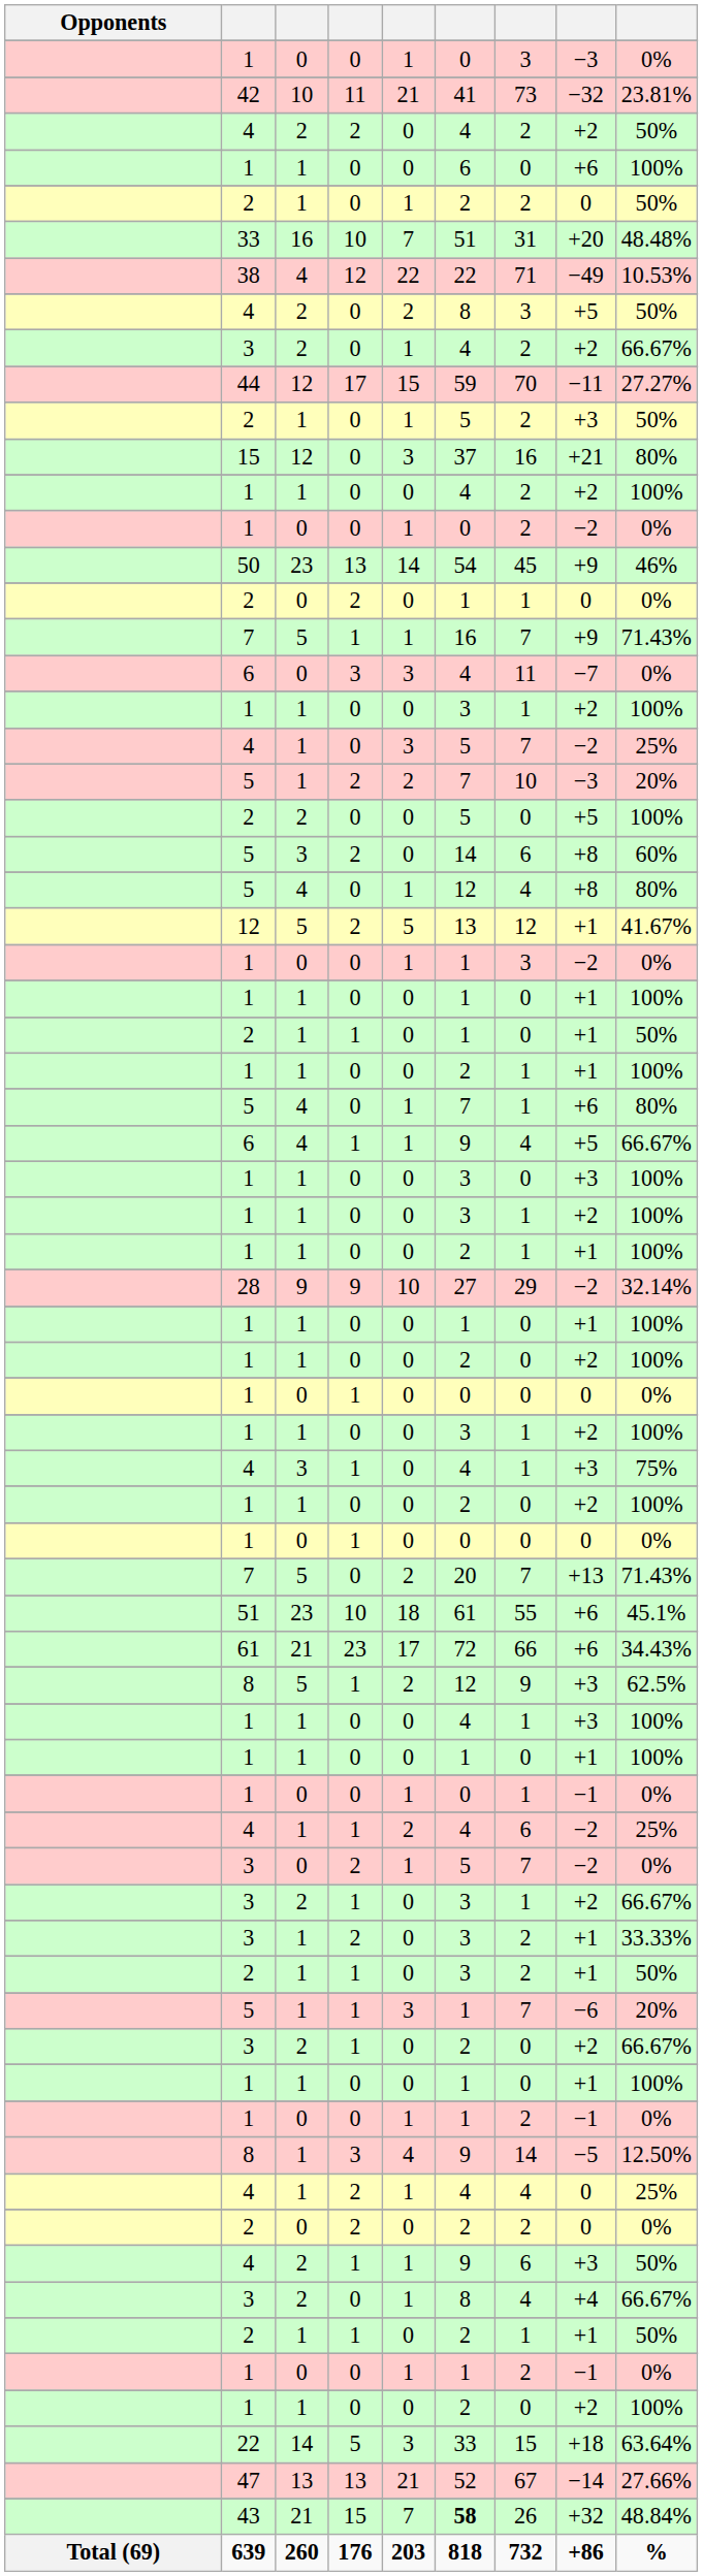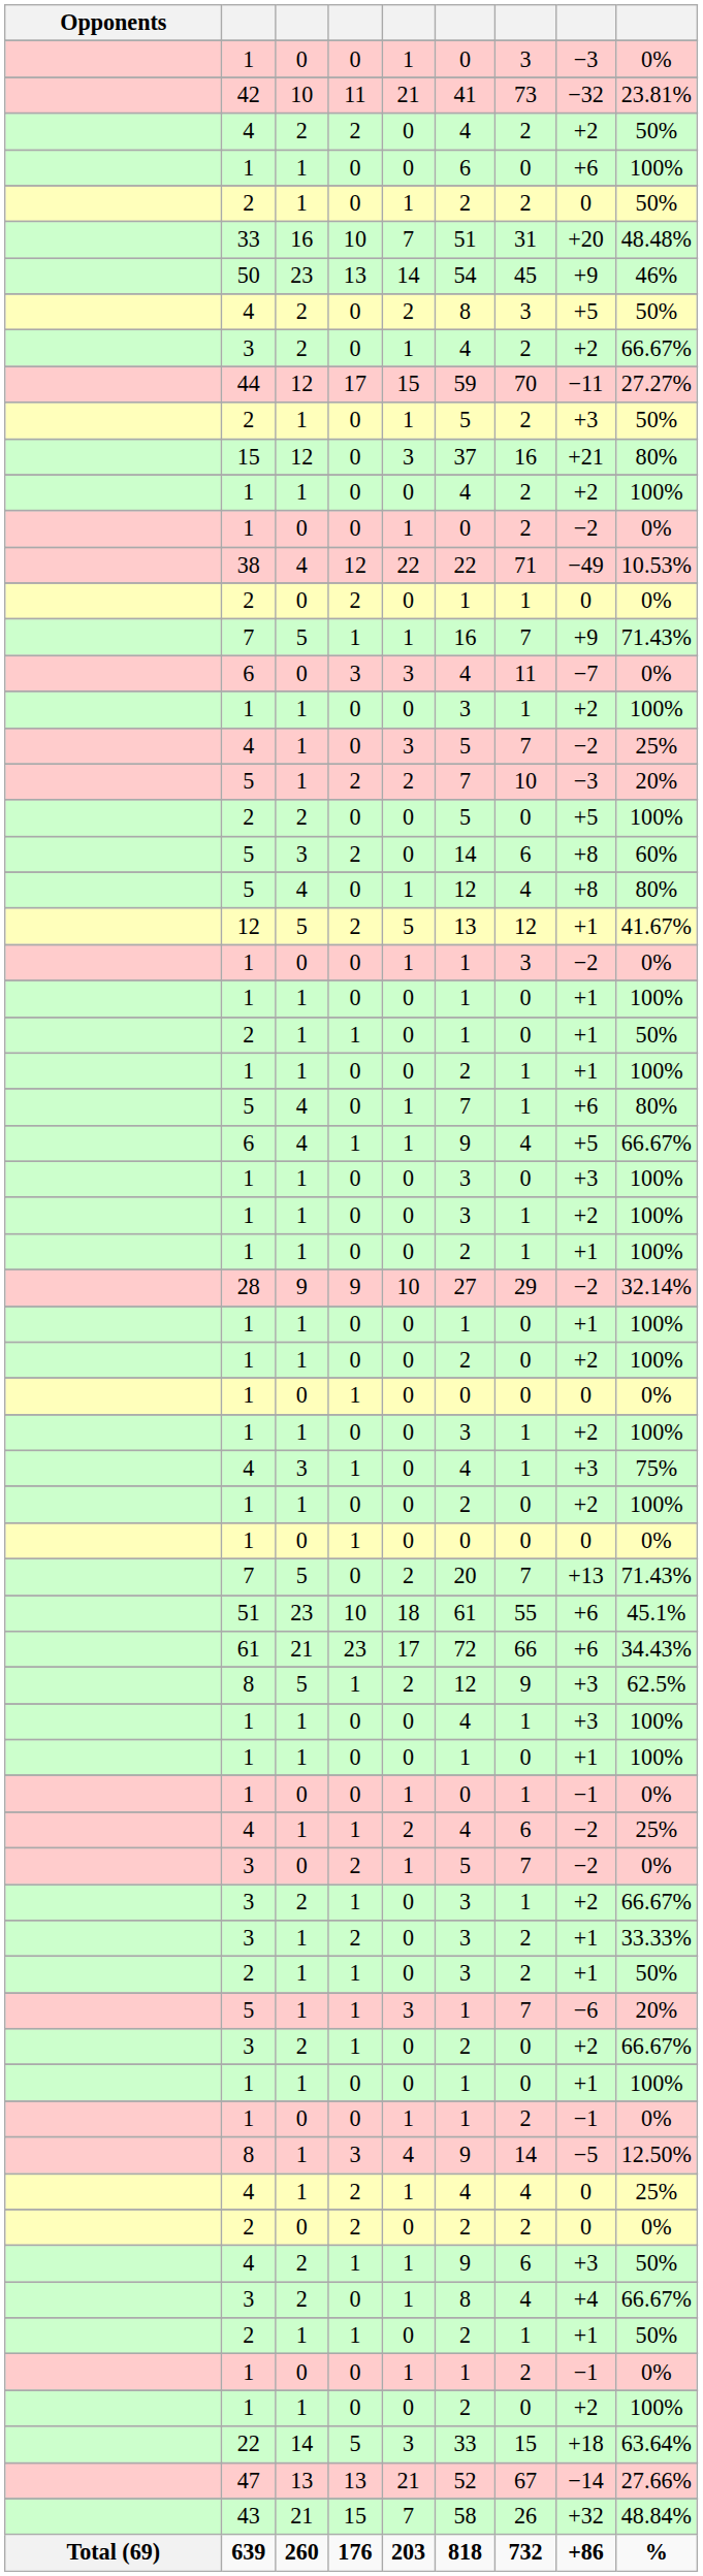 <table class="wikitable sortable collapsible collapsed" style="text-align: center; font-size: 100%;">
 <tr style="color:black;">
 <th style="width:145px;">Opponents</th>
 <th width=30></th>
 <th width=30></th>
 <th width=30></th>
 <th width=30></th>
 <th width=35></th>
 <th width=35></th>
 <th width=35></th>
 <th width=35></th>
 </tr>
 <tr>
 </tr>
 <tr style="background-color:#fcc">
 <td style="text-align:left;"></td>
 <td>1</td>
 <td>0</td>
 <td>0</td>
 <td>1</td>
 <td>0</td>
 <td>3</td>
 <td>−3</td>
 <td>0%</td>
 </tr>
 <tr>
 </tr>
 <tr style="background-color:#fcc">
 <td style="text-align:left;"></td>
 <td>42</td>
 <td>10</td>
 <td>11</td>
 <td>21</td>
 <td>41</td>
 <td>73</td>
 <td>−32</td>
 <td>23.81%</td>
 </tr>
 <tr>
 </tr>
 <tr style="background-color:#cfc">
 <td style="text-align:left;"></td>
 <td>4</td>
 <td>2</td>
 <td>2</td>
 <td>0</td>
 <td>4</td>
 <td>2</td>
 <td>+2</td>
 <td>50%</td>
 </tr>
 <tr>
 </tr>
 <tr style="background-color:#cfc">
 <td style="text-align:left;"></td>
 <td>1</td>
 <td>1</td>
 <td>0</td>
 <td>0</td>
 <td>6</td>
 <td>0</td>
 <td>+6</td>
 <td>100%</td>
 </tr>
 <tr>
 </tr>
 <tr style="background-color:#ffffbb">
 <td style="text-align:left;"></td>
 <td>2</td>
 <td>1</td>
 <td>0</td>
 <td>1</td>
 <td>2</td>
 <td>2</td>
 <td>0</td>
 <td>50%</td>
 </tr>
 <tr>
 </tr>
 <tr style="background-color:#cfc">
 <td style="text-align:left;"></td>
 <td>33</td>
 <td>16</td>
 <td>10</td>
 <td>7</td>
 <td>51</td>
 <td>31</td>
 <td>+20</td>
 <td>48.48%</td>
 </tr>
 <tr>
 </tr>
-<tr style="background-color:#fcc">
+<tr style="background-color:#cfc">
 <td style="text-align:left;"></td>
-<td>38</td>
-<td>4</td>
-<td>12</td>
-<td>22</td>
-<td>22</td>
-<td>71</td>
-<td>−49</td>
-<td>10.53%</td>
+<td>50</td>
+<td>23</td>
+<td>13</td>
+<td>14</td>
+<td>54</td>
+<td>45</td>
+<td>+9</td>
+<td>46%</td>
 </tr>
 <tr>
 </tr>
 <tr style="background-color:#ffffbb">
 <td style="text-align:left;"></td>
 <td>4</td>
 <td>2</td>
 <td>0</td>
 <td>2</td>
 <td>8</td>
 <td>3</td>
 <td>+5</td>
 <td>50%</td>
 </tr>
 <tr>
 </tr>
 <tr style="background-color:#cfc">
 <td style="text-align:left;"></td>
 <td>3</td>
 <td>2</td>
 <td>0</td>
 <td>1</td>
 <td>4</td>
 <td>2</td>
 <td>+2</td>
 <td>66.67%</td>
 </tr>
 <tr>
 </tr>
 <tr style="background-color:#fcc">
 <td style="text-align:left;"></td>
 <td>44</td>
 <td>12</td>
 <td>17</td>
 <td>15</td>
 <td>59</td>
 <td>70</td>
 <td>−11</td>
 <td>27.27%</td>
 </tr>
 <tr>
 </tr>
 <tr style="background-color:#ffffbb">
 <td style="text-align:left;"></td>
 <td>2</td>
 <td>1</td>
 <td>0</td>
 <td>1</td>
 <td>5</td>
 <td>2</td>
 <td>+3</td>
 <td>50%</td>
 </tr>
 <tr>
 </tr>
 <tr style="background-color:#cfc">
 <td style="text-align:left;"></td>
 <td>15</td>
 <td>12</td>
 <td>0</td>
 <td>3</td>
 <td>37</td>
 <td>16</td>
 <td>+21</td>
 <td>80%</td>
 </tr>
 <tr>
 </tr>
 <tr style="background-color:#cfc">
 <td style="text-align:left;"></td>
 <td>1</td>
 <td>1</td>
 <td>0</td>
 <td>0</td>
 <td>4</td>
 <td>2</td>
 <td>+2</td>
 <td>100%</td>
 </tr>
 <tr>
 </tr>
 <tr style="background-color:#fcc">
 <td style="text-align:left;"><em></em></td>
 <td>1</td>
 <td>0</td>
 <td>0</td>
 <td>1</td>
 <td>0</td>
 <td>2</td>
 <td>−2</td>
 <td>0%</td>
 </tr>
 <tr>
 </tr>
-<tr style="background-color:#cfc">
+<tr style="background-color:#fcc">
 <td style="text-align:left;"></td>
-<td>50</td>
-<td>23</td>
-<td>13</td>
-<td>14</td>
-<td>54</td>
-<td>45</td>
-<td>+9</td>
-<td>46%</td>
+<td>38</td>
+<td>4</td>
+<td>12</td>
+<td>22</td>
+<td>22</td>
+<td>71</td>
+<td>−49</td>
+<td>10.53%</td>
 </tr>
 <tr>
 </tr>
 <tr style="background-color:#ffffbb">
 <td style="text-align:left;"></td>
 <td>2</td>
 <td>0</td>
 <td>2</td>
 <td>0</td>
 <td>1</td>
 <td>1</td>
 <td>0</td>
 <td>0%</td>
 </tr>
 <tr>
 </tr>
 <tr style="background-color:#cfc">
 <td style="text-align:left;"></td>
 <td>7</td>
 <td>5</td>
 <td>1</td>
 <td>1</td>
 <td>16</td>
 <td>7</td>
 <td>+9</td>
 <td>71.43%</td>
 </tr>
 <tr>
 </tr>
 <tr style="background-color:#fcc">
 <td style="text-align:left;"></td>
 <td>6</td>
 <td>0</td>
 <td>3</td>
 <td>3</td>
 <td>4</td>
 <td>11</td>
 <td>−7</td>
 <td>0%</td>
 </tr>
 <tr>
 </tr>
 <tr style="background-color:#cfc">
 <td style="text-align:left;"></td>
 <td>1</td>
 <td>1</td>
 <td>0</td>
 <td>0</td>
 <td>3</td>
 <td>1</td>
 <td>+2</td>
 <td>100%</td>
 </tr>
 <tr>
 </tr>
 <tr style="background-color:#fcc">
 <td style="text-align:left;"></td>
 <td>4</td>
 <td>1</td>
 <td>0</td>
 <td>3</td>
 <td>5</td>
 <td>7</td>
 <td>−2</td>
 <td>25%</td>
 </tr>
 <tr>
 </tr>
 <tr style="background-color:#fcc">
 <td style="text-align:left;"></td>
 <td>5</td>
 <td>1</td>
 <td>2</td>
 <td>2</td>
 <td>7</td>
 <td>10</td>
 <td>−3</td>
 <td>20%</td>
 </tr>
 <tr>
 </tr>
 <tr style="background-color:#cfc">
 <td style="text-align:left;"></td>
 <td>2</td>
 <td>2</td>
 <td>0</td>
 <td>0</td>
 <td>5</td>
 <td>0</td>
 <td>+5</td>
 <td>100%</td>
 </tr>
 <tr>
 </tr>
 <tr style="background-color:#cfc">
 <td style="text-align:left;"></td>
 <td>5</td>
 <td>3</td>
 <td>2</td>
 <td>0</td>
 <td>14</td>
 <td>6</td>
 <td>+8</td>
 <td>60%</td>
 </tr>
 <tr>
 </tr>
 <tr style="background-color:#cfc">
 <td style="text-align:left;"></td>
 <td>5</td>
 <td>4</td>
 <td>0</td>
 <td>1</td>
 <td>12</td>
 <td>4</td>
 <td>+8</td>
 <td>80%</td>
 </tr>
 <tr>
 </tr>
 <tr style="background-color:#ffffbb">
 <td style="text-align:left;"></td>
 <td>12</td>
 <td>5</td>
 <td>2</td>
 <td>5</td>
 <td>13</td>
 <td>12</td>
 <td>+1</td>
 <td>41.67%</td>
 </tr>
 <tr>
 </tr>
 <tr style="background-color:#fcc">
 <td style="text-align:left;"></td>
 <td>1</td>
 <td>0</td>
 <td>0</td>
 <td>1</td>
 <td>1</td>
 <td>3</td>
 <td>−2</td>
 <td>0%</td>
 </tr>
 <tr>
 </tr>
 <tr style="background-color:#cfc">
 <td style="text-align:left;"></td>
 <td>1</td>
 <td>1</td>
 <td>0</td>
 <td>0</td>
 <td>1</td>
 <td>0</td>
 <td>+1</td>
 <td>100%</td>
 </tr>
 <tr>
 </tr>
 <tr style="background-color:#cfc">
 <td style="text-align:left;"></td>
 <td>2</td>
 <td>1</td>
 <td>1</td>
 <td>0</td>
 <td>1</td>
 <td>0</td>
 <td>+1</td>
 <td>50%</td>
 </tr>
 <tr>
 </tr>
 <tr style="background-color:#cfc">
 <td style="text-align:left;"></td>
 <td>1</td>
 <td>1</td>
 <td>0</td>
 <td>0</td>
 <td>2</td>
 <td>1</td>
 <td>+1</td>
 <td>100%</td>
 </tr>
 <tr>
 </tr>
 <tr style="background-color:#cfc">
 <td style="text-align:left;"></td>
 <td>5</td>
 <td>4</td>
 <td>0</td>
 <td>1</td>
 <td>7</td>
 <td>1</td>
 <td>+6</td>
 <td>80%</td>
 </tr>
 <tr>
 </tr>
 <tr style="background-color:#cfc">
 <td style="text-align:left;"></td>
 <td>6</td>
 <td>4</td>
 <td>1</td>
 <td>1</td>
 <td>9</td>
 <td>4</td>
 <td>+5</td>
 <td>66.67%</td>
 </tr>
 <tr>
 </tr>
 <tr style="background-color:#cfc">
 <td style="text-align:left;"></td>
 <td>1</td>
 <td>1</td>
 <td>0</td>
 <td>0</td>
 <td>3</td>
 <td>0</td>
 <td>+3</td>
 <td>100%</td>
 </tr>
 <tr>
 </tr>
 <tr style="background-color:#cfc">
 <td style="text-align:left;"></td>
 <td>1</td>
 <td>1</td>
 <td>0</td>
 <td>0</td>
 <td>3</td>
 <td>1</td>
 <td>+2</td>
 <td>100%</td>
 </tr>
 <tr>
 </tr>
 <tr style="background-color:#cfc">
 <td style="text-align:left;"></td>
 <td>1</td>
 <td>1</td>
 <td>0</td>
 <td>0</td>
 <td>2</td>
 <td>1</td>
 <td>+1</td>
 <td>100%</td>
 </tr>
 <tr>
 </tr>
 <tr style="background-color:#fcc">
 <td style="text-align:left;"></td>
 <td>28</td>
 <td>9</td>
 <td>9</td>
 <td>10</td>
 <td>27</td>
 <td>29</td>
 <td>−2</td>
 <td>32.14%</td>
 </tr>
 <tr>
 </tr>
 <tr style="background-color:#cfc">
 <td style="text-align:left;"></td>
 <td>1</td>
 <td>1</td>
 <td>0</td>
 <td>0</td>
 <td>1</td>
 <td>0</td>
 <td>+1</td>
 <td>100%</td>
 </tr>
 <tr>
 </tr>
 <tr style="background-color:#cfc">
 <td style="text-align:left;"></td>
 <td>1</td>
 <td>1</td>
 <td>0</td>
 <td>0</td>
 <td>2</td>
 <td>0</td>
 <td>+2</td>
 <td>100%</td>
 </tr>
 <tr>
 </tr>
 <tr style="background-color:#ffffbb">
 <td style="text-align:left;"></td>
 <td>1</td>
 <td>0</td>
 <td>1</td>
 <td>0</td>
 <td>0</td>
 <td>0</td>
 <td>0</td>
 <td>0%</td>
 </tr>
 <tr>
 </tr>
 <tr style="background-color:#cfc">
 <td style="text-align:left;"></td>
 <td>1</td>
 <td>1</td>
 <td>0</td>
 <td>0</td>
 <td>3</td>
 <td>1</td>
 <td>+2</td>
 <td>100%</td>
 </tr>
 <tr>
 </tr>
 <tr style="background-color:#cfc">
 <td style="text-align:left;"></td>
 <td>4</td>
 <td>3</td>
 <td>1</td>
 <td>0</td>
 <td>4</td>
 <td>1</td>
 <td>+3</td>
 <td>75%</td>
 </tr>
 <tr>
 </tr>
 <tr style="background-color:#cfc">
 <td style="text-align:left;"></td>
 <td>1</td>
 <td>1</td>
 <td>0</td>
 <td>0</td>
 <td>2</td>
 <td>0</td>
 <td>+2</td>
 <td>100%</td>
 </tr>
 <tr>
 </tr>
 <tr style="background-color:#ffffbb">
 <td style="text-align:left;"></td>
 <td>1</td>
 <td>0</td>
 <td>1</td>
 <td>0</td>
 <td>0</td>
 <td>0</td>
 <td>0</td>
 <td>0%</td>
 </tr>
 <tr>
 </tr>
 <tr style="background-color:#cfc">
 <td style="text-align:left;"></td>
 <td>7</td>
 <td>5</td>
 <td>0</td>
 <td>2</td>
 <td>20</td>
 <td>7</td>
 <td>+13</td>
 <td>71.43%</td>
 </tr>
 <tr>
 </tr>
 <tr style="background-color:#cfc">
 <td style="text-align:left;"></td>
 <td>51</td>
 <td>23</td>
 <td>10</td>
 <td>18</td>
 <td>61</td>
 <td>55</td>
 <td>+6</td>
 <td>45.1%</td>
 </tr>
 <tr>
 </tr>
 <tr style="background-color:#cfc">
 <td style="text-align:left;"></td>
 <td>61</td>
 <td>21</td>
 <td>23</td>
 <td>17</td>
 <td>72</td>
 <td>66</td>
 <td>+6</td>
 <td>34.43%</td>
 </tr>
 <tr>
 </tr>
 <tr style="background-color:#cfc">
 <td style="text-align:left;"></td>
 <td>8</td>
 <td>5</td>
 <td>1</td>
 <td>2</td>
 <td>12</td>
 <td>9</td>
 <td>+3</td>
 <td>62.5%</td>
 </tr>
 <tr>
 </tr>
 <tr style="background-color:#cfc">
 <td style="text-align:left;"></td>
 <td>1</td>
 <td>1</td>
 <td>0</td>
 <td>0</td>
 <td>4</td>
 <td>1</td>
 <td>+3</td>
 <td>100%</td>
 </tr>
 <tr>
 </tr>
 <tr style="background-color:#cfc">
 <td style="text-align:left;"></td>
 <td>1</td>
 <td>1</td>
 <td>0</td>
 <td>0</td>
 <td>1</td>
 <td>0</td>
 <td>+1</td>
 <td>100%</td>
 </tr>
 <tr>
 </tr>
 <tr style="background-color:#fcc">
 <td style="text-align:left;"></td>
 <td>1</td>
 <td>0</td>
 <td>0</td>
 <td>1</td>
 <td>0</td>
 <td>1</td>
 <td>−1</td>
 <td>0%</td>
 </tr>
 <tr>
 </tr>
 <tr style="background-color:#fcc">
 <td style="text-align:left;"></td>
 <td>4</td>
 <td>1</td>
 <td>1</td>
 <td>2</td>
 <td>4</td>
 <td>6</td>
 <td>−2</td>
 <td>25%</td>
 </tr>
 <tr>
 </tr>
 <tr style="background-color:#fcc">
 <td style="text-align:left;"></td>
 <td>3</td>
 <td>0</td>
 <td>2</td>
 <td>1</td>
 <td>5</td>
 <td>7</td>
 <td>−2</td>
 <td>0%</td>
 </tr>
 <tr>
 </tr>
 <tr style="background-color:#cfc">
 <td style="text-align:left;"></td>
 <td>3</td>
 <td>2</td>
 <td>1</td>
 <td>0</td>
 <td>3</td>
 <td>1</td>
 <td>+2</td>
 <td>66.67%</td>
 </tr>
 <tr>
 </tr>
 <tr style="background-color:#cfc">
 <td style="text-align:left;"></td>
 <td>3</td>
 <td>1</td>
 <td>2</td>
 <td>0</td>
 <td>3</td>
 <td>2</td>
 <td>+1</td>
 <td>33.33%</td>
 </tr>
 <tr>
 </tr>
 <tr style="background-color:#cfc">
 <td style="text-align:left;"></td>
 <td>2</td>
 <td>1</td>
 <td>1</td>
 <td>0</td>
 <td>3</td>
 <td>2</td>
 <td>+1</td>
 <td>50%</td>
 </tr>
 <tr>
 </tr>
 <tr style="background-color:#fcc">
 <td style="text-align:left;"></td>
 <td>5</td>
 <td>1</td>
 <td>1</td>
 <td>3</td>
 <td>1</td>
 <td>7</td>
 <td>−6</td>
 <td>20%</td>
 </tr>
 <tr>
 </tr>
 <tr style="background-color:#cfc">
 <td style="text-align:left;"></td>
 <td>3</td>
 <td>2</td>
 <td>1</td>
 <td>0</td>
 <td>2</td>
 <td>0</td>
 <td>+2</td>
 <td>66.67%</td>
 </tr>
 <tr>
 </tr>
 <tr style="background-color:#cfc">
 <td style="text-align:left;"></td>
 <td>1</td>
 <td>1</td>
 <td>0</td>
 <td>0</td>
 <td>1</td>
 <td>0</td>
 <td>+1</td>
 <td>100%</td>
 </tr>
 <tr>
 </tr>
 <tr style="background-color:#fcc">
 <td style="text-align:left;"></td>
 <td>1</td>
 <td>0</td>
 <td>0</td>
 <td>1</td>
 <td>1</td>
 <td>2</td>
 <td>−1</td>
 <td>0%</td>
 </tr>
 <tr>
 </tr>
 <tr style="background-color:#fcc">
 <td style="text-align:left;"></td>
 <td>8</td>
 <td>1</td>
 <td>3</td>
 <td>4</td>
 <td>9</td>
 <td>14</td>
 <td>−5</td>
 <td>12.50%</td>
 </tr>
 <tr>
 </tr>
 <tr style="background-color:#ffffbb">
 <td style="text-align:left;"></td>
 <td>4</td>
 <td>1</td>
 <td>2</td>
 <td>1</td>
 <td>4</td>
 <td>4</td>
 <td>0</td>
 <td>25%</td>
 </tr>
 <tr>
 </tr>
 <tr style="background-color:#ffffbb">
 <td style="text-align:left;"></td>
 <td>2</td>
 <td>0</td>
 <td>2</td>
 <td>0</td>
 <td>2</td>
 <td>2</td>
 <td>0</td>
 <td>0%</td>
 </tr>
 <tr>
 </tr>
 <tr style="background-color:#cfc">
 <td style="text-align:left;"></td>
 <td>4</td>
 <td>2</td>
 <td>1</td>
 <td>1</td>
 <td>9</td>
 <td>6</td>
 <td>+3</td>
 <td>50%</td>
 </tr>
 <tr>
 </tr>
 <tr style="background-color:#cfc">
 <td style="text-align:left;"></td>
 <td>3</td>
 <td>2</td>
 <td>0</td>
 <td>1</td>
 <td>8</td>
 <td>4</td>
 <td>+4</td>
 <td>66.67%</td>
 </tr>
 <tr>
 </tr>
 <tr style="background-color:#cfc">
 <td style="text-align:left;"></td>
 <td>2</td>
 <td>1</td>
 <td>1</td>
 <td>0</td>
 <td>2</td>
 <td>1</td>
 <td>+1</td>
 <td>50%</td>
 </tr>
 <tr>
 </tr>
 <tr style="background-color:#fcc">
 <td style="text-align:left;"></td>
 <td>1</td>
 <td>0</td>
 <td>0</td>
 <td>1</td>
 <td>1</td>
 <td>2</td>
 <td>−1</td>
 <td>0%</td>
 </tr>
 <tr>
 </tr>
 <tr style="background-color:#cfc">
 <td style="text-align:left;"></td>
 <td>1</td>
 <td>1</td>
 <td>0</td>
 <td>0</td>
 <td>2</td>
 <td>0</td>
 <td>+2</td>
 <td>100%</td>
 </tr>
 <tr>
 </tr>
 <tr style="background-color:#cfc">
 <td style="text-align:left;"></td>
 <td>22</td>
 <td>14</td>
 <td>5</td>
 <td>3</td>
 <td>33</td>
 <td>15</td>
 <td>+18</td>
 <td>63.64%</td>
 </tr>
 <tr>
 </tr>
 <tr style="background-color:#fcc">
 <td style="text-align:left;"></td>
 <td>47</td>
 <td>13</td>
 <td>13</td>
 <td>21</td>
 <td>52</td>
 <td>67</td>
 <td>−14</td>
 <td>27.66%</td>
 </tr>
 <tr>
 </tr>
 <tr style="background-color:#cfc">
 <td style="text-align:left;"></td>
 <td>43</td>
 <td>21</td>
 <td>15</td>
 <td>7</td>
-<td><strong>58</strong></td>
+<td>58</td>
 <td>26</td>
 <td>+32</td>
 <td>48.84%</td>
 </tr>
 <tr class="sortbottom">
 <th>Total (69)</th>
 <td><strong>639</strong></td>
 <td><strong>260</strong></td>
 <td><strong>176</strong></td>
 <td><strong>203</strong></td>
 <td><strong>818</strong></td>
 <td><strong>732</strong></td>
 <td><strong>+86</strong></td>
 <td><strong>%</strong></td>
 </tr>
 </table>
